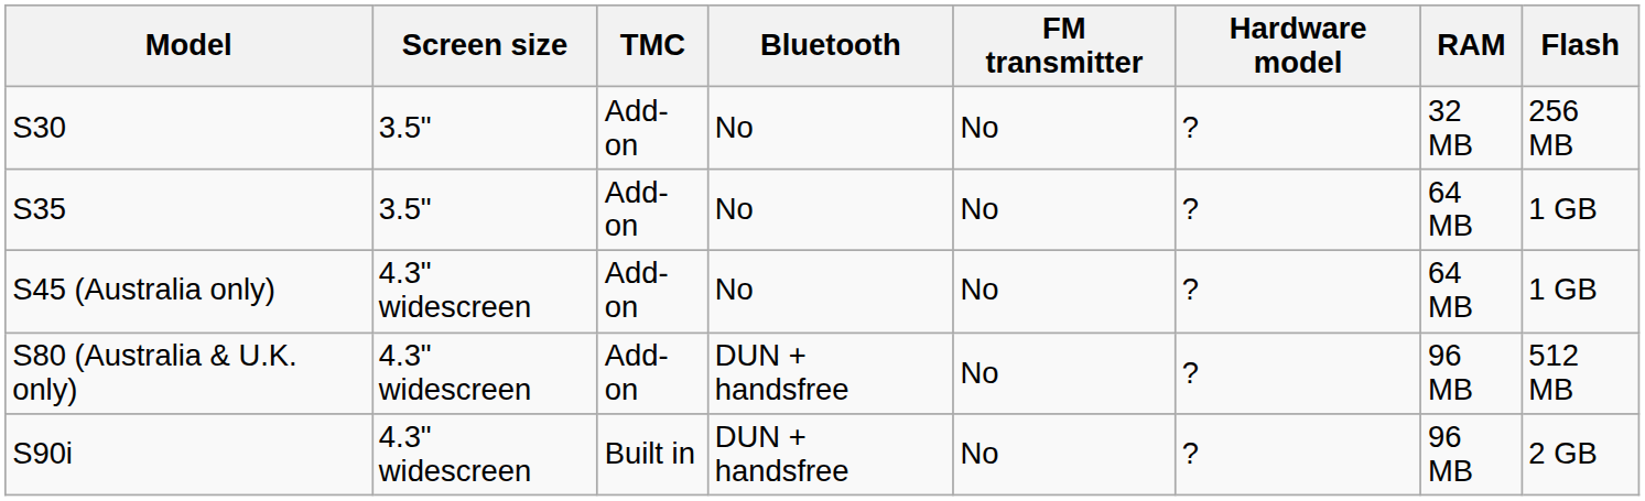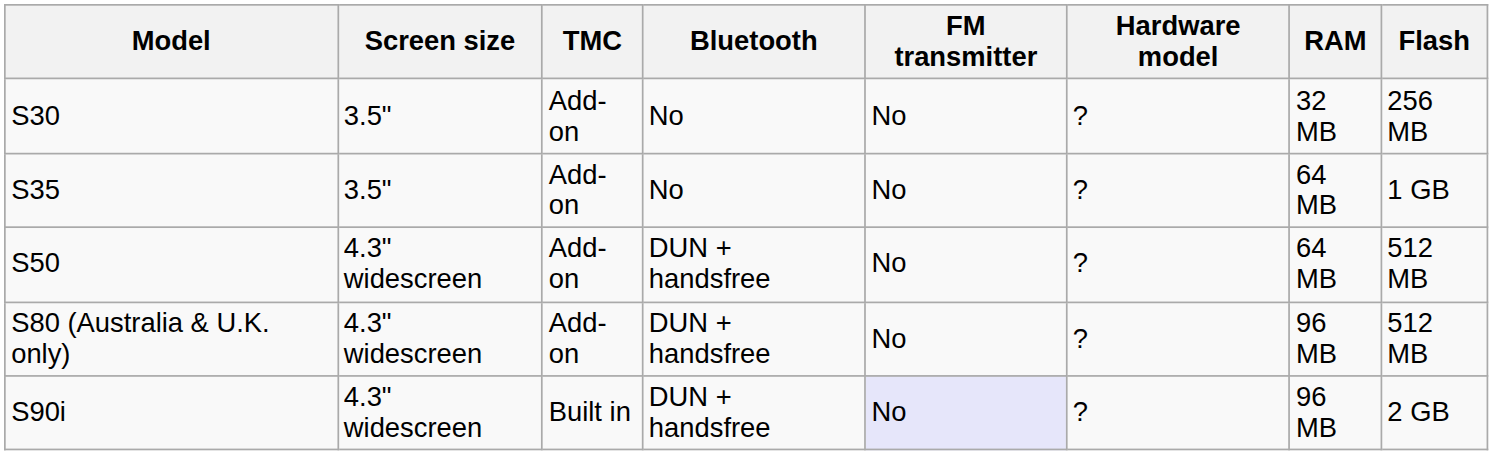 <table class="wikitable">
 <tr>
 <th>Model</th>
 <th>Screen size</th>
 <th>TMC</th>
 <th>Bluetooth</th>
 <th>FM transmitter</th>
 <th>Hardware model</th>
 <th>RAM</th>
 <th>Flash</th>
 </tr>
 <tr>
 <td>S30</td>
 <td>3.5"</td>
 <td>Add-on</td>
 <td>No</td>
 <td>No</td>
 <td>?</td>
 <td>32 MB</td>
 <td>256 MB</td>
 </tr>
 <tr>
 <td>S35</td>
 <td>3.5"</td>
 <td>Add-on</td>
 <td>No</td>
 <td>No</td>
 <td>?</td>
 <td>64 MB</td>
 <td>1 GB</td>
 </tr>
 <tr>
-<td>S45 (Australia only)</td>
+<td>S50</td>
 <td>4.3" widescreen</td>
 <td>Add-on</td>
-<td>No</td>
+<td>DUN + handsfree</td>
 <td>No</td>
 <td>?</td>
 <td>64 MB</td>
-<td>1 GB</td>
+<td>512 MB</td>
 </tr>
 <tr>
 <td>S80 (Australia & U.K. only)</td>
 <td>4.3" widescreen</td>
 <td>Add-on</td>
 <td>DUN + handsfree</td>
 <td>No</td>
 <td>?</td>
 <td>96 MB</td>
 <td>512 MB</td>
 </tr>
 <tr>
 <td>S90i</td>
 <td>4.3" widescreen</td>
 <td>Built in</td>
 <td>DUN + handsfree</td>
-<td>No</td>
+<td style="background: lavender;">No</td>
 <td>?</td>
 <td>96 MB</td>
 <td>2 GB</td>
 </tr>
 </table>
